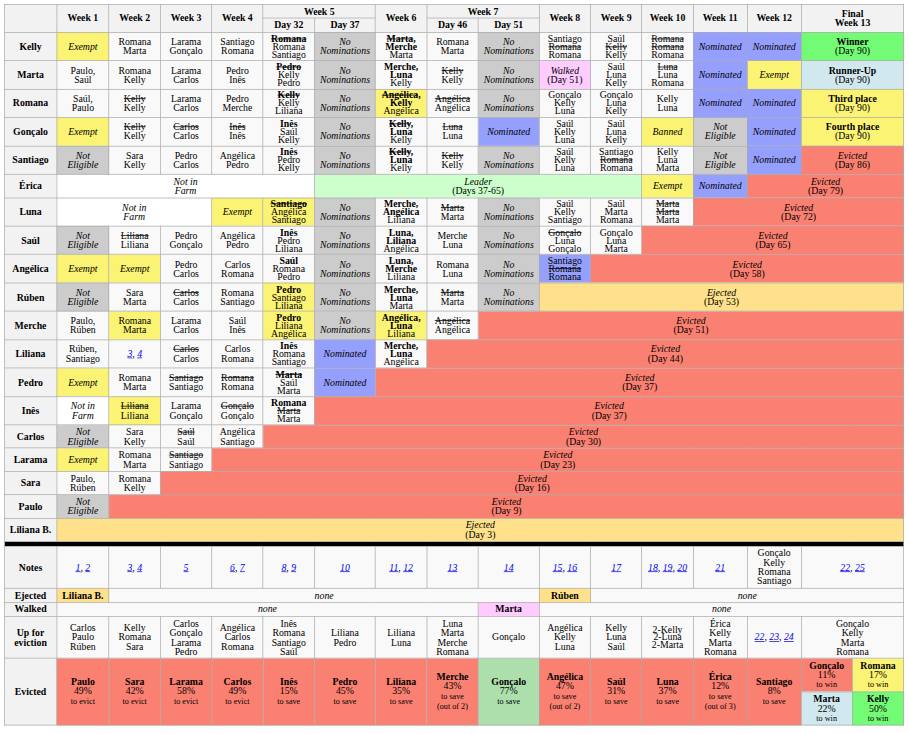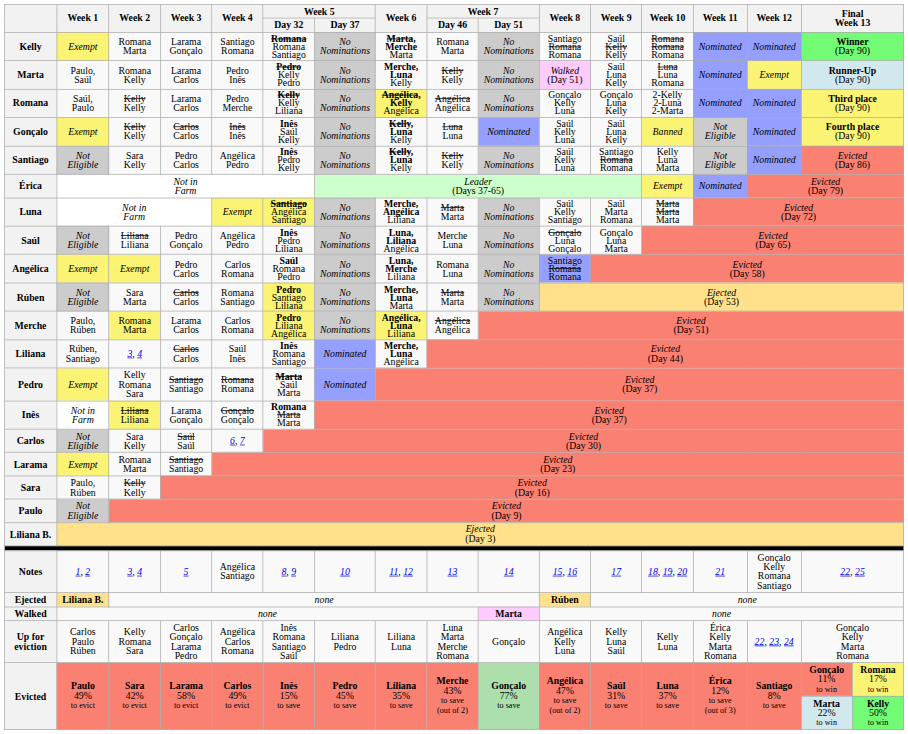 <table class="wikitable" style="text-align:center; font-size:85%; line-height:13px;">
 <tr>
 <th rowspan=2 style="width: 5%;"></th>
 <th rowspan=2 style="width: 5%;">Week 1</th>
 <th rowspan=2 style="width: 5%;">Week 2</th>
 <th rowspan=2 style="width: 5%;">Week 3</th>
 <th rowspan=2 style="width: 5%;">Week 4</th>
 <th colspan=2 style="width: 10%;">Week 5</th>
 <th rowspan=2 style="width: 5%;">Week 6</th>
 <th colspan=2 style="width: 10%;">Week 7</th>
 <th rowspan=2 style="width: 5%;">Week 8</th>
 <th rowspan=2 style="width: 5%;">Week 9</th>
 <th rowspan=2 style="width: 5%;">Week 10</th>
 <th rowspan=2 style="width: 5%;">Week 11</th>
 <th rowspan=2 style="width: 5%;">Week 12</th>
 <th colspan=2 rowspan=2 style="width: 10%;">Final<br>Week 13</th>
 </tr>
 <tr>
 <th style="width: 5%;">Day 32</th>
 <th style="width: 5%;">Day 37</th>
 <th style="width: 5%;">Day 46</th>
 <th style="width: 5%;">Day 51</th>
 </tr>
 <tr>
 <th>Kelly</th>
 <td bgcolor="FBF373"><em>Exempt</em></td>
 <td>Romana<br>Marta</td>
 <td>Larama<br>Gonçalo</td>
 <td>Santiago<br>Romana</td>
 <td style="line-height:11px"><strong><s>Romana</s></strong><br>Romana<br>Santiago</td>
 <td bgcolor="CCCCCC"><em>No<br>Nominations</em></td>
 <td style="line-height:11px"><strong><s>Marta</s>,<br>Merche</strong><br>Marta</td>
 <td>Romana<br>Marta</td>
 <td bgcolor="CCCCCC"><em>No<br>Nominations</em></td>
 <td style="line-height:11px">Santiago<br><s>Romana</s><br>Romana</td>
 <td style="line-height:11px">Saúl<br><s>Kelly</s><br>Kelly</td>
 <td style="line-height:11px"><s>Romana<br>Romana</s><br>Romana</td>
 <td bgcolor="959ffd"><em>Nominated</em></td>
 <td bgcolor="959ffd"><em>Nominated</em></td>
 <td colspan=2 bgcolor="73FB76"><strong>Winner</strong><br>(Day 90)</td>
 </tr>
 <tr>
 <th>Marta</th>
 <td>Paulo,<br>Saúl</td>
 <td>Romana<br>Kelly</td>
 <td>Larama<br>Carlos</td>
 <td>Pedro<br>Inês</td>
 <td style="line-height:11px"><strong><s>Pedro</s></strong><br>Kelly<br>Pedro</td>
 <td bgcolor="CCCCCC"><em>No<br>Nominations</em></td>
 <td style="line-height:11px"><strong>Merche,<br>Luna</strong><br>Kelly</td>
 <td><s>Kelly</s><br>Kelly</td>
 <td bgcolor="CCCCCC"><em>No<br>Nominations</em></td>
 <td bgcolor="FFCCFF"><em>Walked</em><br>(Day 51)</td>
 <td style="line-height:11px">Saúl<br>Luna<br>Kelly</td>
 <td style="line-height:11px"><s>Luna</s><br>Luna<br>Romana</td>
 <td bgcolor="959ffd"><em>Nominated</em></td>
 <td bgcolor="FBF373"><em>Exempt</em></td>
 <td colspan=2 bgcolor="D1E8EF"><strong>Runner-Up</strong><br>(Day 90)</td>
 </tr>
 <tr>
 <th>Romana</th>
 <td>Saúl,<br>Paulo</td>
 <td><s>Kelly</s><br>Kelly</td>
 <td>Larama<br>Carlos</td>
 <td>Pedro<br>Merche</td>
 <td style="line-height:11px"><strong><s>Kelly</s></strong><br>Kelly<br>Liliana</td>
 <td bgcolor="CCCCCC"><em>No<br>Nominations</em></td>
 <td bgcolor="FBF373" style="line-height:11px"><strong><s>Angélica</s>,<br>Kelly</strong><br>Angélica</td>
 <td><s>Angélica</s><br>Angélica</td>
 <td bgcolor="CCCCCC"><em>No<br>Nominations</em></td>
 <td style="line-height:11px">Gonçalo<br>Kelly<br>Luna</td>
 <td style="line-height:11px">Gonçalo<br>Luna<br>Kelly</td>
-<td>Kelly<br>Luna</td>
+<td style="line-height:11px">2-Kelly<br>2-Luna<br>2-Marta</td>
 <td bgcolor="959ffd"><em>Nominated</em></td>
 <td bgcolor="959ffd"><em>Nominated</em></td>
 <td colspan=2 bgcolor="FBF373"><strong>Third place</strong><br>(Day 90)</td>
 </tr>
 <tr>
 <th>Gonçalo</th>
 <td bgcolor="FBF373"><em>Exempt</em></td>
 <td><s>Kelly</s><br>Kelly</td>
 <td><s>Carlos</s><br>Carlos</td>
 <td><s>Inês</s><br>Inês</td>
 <td style="line-height:11px"><strong>Inês</strong><br>Saúl<br>Kelly</td>
 <td bgcolor="CCCCCC"><em>No<br>Nominations</em></td>
 <td style="line-height:11px"><strong><s>Kelly</s>,<br>Luna</strong><br>Kelly</td>
 <td><s>Luna</s><br>Luna</td>
 <td bgcolor="959ffd"><em>Nominated</em></td>
 <td style="line-height:11px">Saúl<br>Kelly<br>Luna</td>
 <td style="line-height:11px">Saúl<br>Luna<br>Kelly</td>
 <td bgcolor="FBF373"><em>Banned</em></td>
 <td bgcolor="CCCCCC"><em>Not<br>Eligible</em></td>
 <td bgcolor="959ffd"><em>Nominated</em></td>
 <td colspan=2 bgcolor="FBF373"><strong>Fourth place</strong><br>(Day 90)</td>
 </tr>
 <tr>
 <th>Santiago</th>
 <td bgcolor="CCCCCC"><em>Not<br>Eligible</em></td>
 <td>Sara<br>Kelly</td>
 <td>Pedro<br>Carlos</td>
 <td>Angélica<br>Pedro</td>
 <td style="line-height:11px"><strong>Inês</strong><br>Pedro<br>Kelly</td>
 <td bgcolor="CCCCCC"><em>No<br>Nominations</em></td>
 <td style="line-height:11px"><strong><s>Kelly</s>,<br>Luna</strong><br>Kelly</td>
 <td><s>Kelly</s><br>Kelly</td>
 <td bgcolor="CCCCCC"><em>No<br>Nominations</em></td>
 <td style="line-height:11px">Saúl<br>Kelly<br>Luna</td>
 <td style="line-height:11px">Santiago<br><s>Romana</s><br>Romana</td>
 <td style="line-height:11px">Kelly<br>Luna<br>Marta</td>
 <td bgcolor="CCCCCC"><em>Not<br>Eligible</em></td>
 <td bgcolor="959ffd"><em>Nominated</em></td>
 <td colspan=2 bgcolor="salmon"><em>Evicted</em><br>(Day 86)</td>
 </tr>
 <tr>
 <th>Érica</th>
 <td colspan=5 bgcolor="white"><em>Not in<br>Farm</em></td>
 <td colspan=6 bgcolor="#cfc"><em>Leader</em><br>(Days 37-65)</td>
 <td bgcolor="FBF373"><em>Exempt</em></td>
 <td bgcolor="959ffd"><em>Nominated</em></td>
 <td colspan=3 bgcolor="salmon"><em>Evicted</em><br>(Day 79)</td>
 </tr>
 <tr>
 <th>Luna</th>
 <td colspan=3 bgcolor="white"><em>Not in<br>Farm</em></td>
 <td bgcolor="FBF373"><em>Exempt</em></td>
 <td bgcolor="FBF373" style="line-height:11px"><strong><s>Santiago</s></strong><br>Angélica<br>Santiago</td>
 <td bgcolor="CCCCCC"><em>No<br>Nominations</em></td>
 <td style="line-height:11px"><strong>Merche,<br>Angélica</strong><br>Liliana</td>
 <td><s>Marta</s><br>Marta</td>
 <td bgcolor="CCCCCC"><em>No<br>Nominations</em></td>
 <td style="line-height:11px">Saúl<br>Kelly<br>Santiago</td>
 <td style="line-height:11px">Saúl<br>Marta<br>Romana</td>
 <td style="line-height:11px"><s>Marta<br>Marta</s><br>Marta</td>
 <td colspan=4 bgcolor="salmon"><em>Evicted</em><br>(Day 72)</td>
 </tr>
 <tr>
 <th>Saúl</th>
 <td bgcolor="CCCCCC"><em>Not<br>Eligible</em></td>
 <td><s>Liliana</s><br>Liliana</td>
 <td>Pedro<br>Gonçalo</td>
 <td>Angélica<br>Pedro</td>
 <td style="line-height:11px"><strong>Inês</strong><br>Pedro<br>Liliana</td>
 <td bgcolor="CCCCCC"><em>No<br>Nominations</em></td>
 <td style="line-height:11px"><strong>Luna,<br>Liliana</strong><br>Angélica</td>
 <td>Merche<br>Luna</td>
 <td bgcolor="CCCCCC"><em>No<br>Nominations</em></td>
 <td style="line-height:11px"><s>Gonçalo</s><br>Luna<br>Gonçalo</td>
 <td style="line-height:11px">Gonçalo<br>Luna<br>Marta</td>
 <td colspan=5 bgcolor="salmon"><em>Evicted</em><br>(Day 65)</td>
 </tr>
 <tr>
 <th>Angélica</th>
 <td bgcolor="FBF373"><em>Exempt</em></td>
 <td bgcolor="FBF373"><em>Exempt</em></td>
 <td>Pedro<br>Carlos</td>
 <td>Carlos<br>Romana</td>
 <td style="line-height:11px"><strong>Saúl</strong><br>Romana<br>Pedro</td>
 <td bgcolor="CCCCCC"><em>No<br>Nominations</em></td>
 <td style="line-height:11px"><strong>Luna,<br>Merche</strong><br>Liliana</td>
 <td>Romana<br>Luna</td>
 <td bgcolor="CCCCCC"><em>No<br>Nominations</em></td>
 <td bgcolor="959ffd" style="line-height:11px">Santiago<br><s>Romana</s><br>Romana</td>
 <td colspan=6 bgcolor="salmon"><em>Evicted</em><br>(Day 58)</td>
 </tr>
 <tr>
 <th>Rúben</th>
 <td bgcolor="CCCCCC"><em>Not<br>Eligible</em></td>
 <td>Sara<br>Marta</td>
 <td><s>Carlos</s><br>Carlos</td>
 <td>Romana<br>Santiago</td>
 <td bgcolor="FBF373" style="line-height:11px"><strong>Pedro</strong><br>Santiago<br>Liliana</td>
 <td bgcolor="CCCCCC"><em>No<br>Nominations</em></td>
 <td style="line-height:11px"><strong>Merche,<br>Luna</strong><br>Marta</td>
 <td><s>Marta</s><br>Marta</td>
 <td bgcolor="CCCCCC"><em>No<br>Nominations</em></td>
 <td colspan=7 bgcolor="ffe08b"><em>Ejected</em><br>(Day 53)</td>
 </tr>
 <tr>
 <th>Merche</th>
 <td>Paulo,<br>Rúben</td>
 <td bgcolor="FBF373">Romana<br>Marta</td>
 <td>Larama<br>Carlos</td>
-<td>Saúl<br>Inês</td>
+<td>Carlos<br>Romana</td>
 <td bgcolor="FBF373" style="line-height:11px"><strong>Pedro</strong><br>Liliana<br>Angélica</td>
 <td bgcolor="CCCCCC"><em>No<br>Nominations</em></td>
 <td bgcolor="FBF373" style="line-height:11px"><strong>Angélica,<br>Luna</strong><br>Liliana</td>
 <td><s>Angélica</s><br>Angélica</td>
 <td colspan=8 bgcolor="salmon"><em>Evicted</em><br>(Day 51)</td>
 </tr>
 <tr>
 <th>Liliana</th>
 <td>Rúben,<br>Santiago</td>
 <td><em><a href='#'>3</a>, <a href='#'>4</a></em></td>
 <td><s>Carlos</s><br>Carlos</td>
-<td>Carlos<br>Romana</td>
+<td>Saúl<br>Inês</td>
 <td style="line-height:11px"><strong>Inês</strong><br>Romana<br>Santiago</td>
 <td bgcolor="959ffd"><em>Nominated</em></td>
 <td style="line-height:11px"><strong>Merche,<br>Luna</strong><br>Angélica</td>
 <td colspan=9 bgcolor="salmon"><em>Evicted</em><br>(Day 44)</td>
 </tr>
 <tr>
 <th>Pedro</th>
 <td bgcolor="FBF373"><em>Exempt</em></td>
-<td>Romana<br>Marta</td>
+<td>Kelly<br>Romana<br>Sara</td>
 <td><s>Santiago</s><br>Santiago</td>
 <td><s>Romana</s><br>Romana</td>
 <td style="line-height:11px"><strong><s>Marta</s></strong><br>Saúl<br>Marta</td>
 <td bgcolor="959ffd"><em>Nominated</em></td>
 <td colspan=10 bgcolor="salmon"><em>Evicted</em><br>(Day 37)</td>
 </tr>
 <tr>
 <th>Inês</th>
 <td bgcolor="white"><em>Not in<br>Farm</em></td>
 <td bgcolor="FBF373"><s>Liliana</s><br>Liliana</td>
 <td>Larama<br>Gonçalo</td>
 <td><s>Gonçalo</s><br>Gonçalo</td>
 <td style="line-height:11px"><strong>Romana</strong><br><s>Marta</s><br>Marta</td>
 <td colspan=11 bgcolor="salmon"><em>Evicted</em><br>(Day 37)</td>
 </tr>
 <tr>
 <th>Carlos</th>
 <td bgcolor="CCCCCC"><em>Not<br>Eligible</em></td>
 <td>Sara<br>Kelly</td>
 <td><s>Saúl</s><br>Saúl</td>
-<td>Angélica<br>Santiago</td>
+<td><em><a href='#'>6</a>, <a href='#'>7</a></em></td>
 <td colspan=12 bgcolor="salmon"><em>Evicted</em><br>(Day 30)</td>
 </tr>
 <tr>
 <th>Larama</th>
 <td bgcolor="FBF373"><em>Exempt</em></td>
 <td>Romana<br>Marta</td>
 <td><s>Santiago</s><br>Santiago</td>
 <td colspan=13 bgcolor="salmon"><em>Evicted</em><br>(Day 23)</td>
 </tr>
 <tr>
 <th>Sara</th>
 <td>Paulo,<br>Rúben</td>
-<td>Romana<br>Kelly</td>
+<td><s>Kelly</s><br>Kelly</td>
 <td colspan=14 bgcolor="salmon"><em>Evicted</em><br>(Day 16)</td>
 </tr>
 <tr>
 <th>Paulo</th>
 <td bgcolor="CCCCCC"><em>Not<br>Eligible</em></td>
 <td colspan=15 bgcolor="salmon"><em>Evicted</em><br>(Day 9)</td>
 </tr>
 <tr>
 <th nowrap>Liliana B.</th>
 <td colspan=16 bgcolor="ffe08b"><em>Ejected</em><br>(Day 3)</td>
 </tr>
 <tr>
 <th style="background:#000;" colspan="17"></th>
 </tr>
 <tr>
 <th>Notes</th>
 <td><em><a href='#'>1</a>, <a href='#'>2</a></em></td>
 <td><em><a href='#'>3</a>, <a href='#'>4</a></em></td>
 <td><em><a href='#'>5</a></em></td>
-<td><em><a href='#'>6</a>, <a href='#'>7</a></em></td>
+<td>Angélica<br>Santiago</td>
 <td><em><a href='#'>8</a>, <a href='#'>9</a></em></td>
 <td><em><a href='#'>10</a></em></td>
 <td><em><a href='#'>11</a>, <a href='#'>12</a></em></td>
 <td><em><a href='#'>13</a></em></td>
 <td><em><a href='#'>14</a></em></td>
 <td><em><a href='#'>15</a>, <a href='#'>16</a></em></td>
 <td><em><a href='#'>17</a></em></td>
 <td nowrap><em><a href='#'>18</a>, <a href='#'>19</a>, <a href='#'>20</a></em></td>
 <td><em><a href='#'>21</a></em></td>
 <td>Gonçalo<br>Kelly<br>Romana<br>Santiago</td>
 <td colspan=2><em><a href='#'>22</a>, <a href='#'>25</a></em></td>
 </tr>
 <tr>
 <th>Ejected</th>
 <td nowrap bgcolor="ffe08b"><strong>Liliana B.</strong></td>
 <td colspan=8><em>none</em></td>
 <td bgcolor="ffe08b"><strong>Rúben</strong></td>
 <td colspan=6><em>none</em></td>
 </tr>
 <tr>
 <th>Walked</th>
 <td colspan=8><em>none</em></td>
 <td bgcolor="FFCCFF"><strong>Marta</strong></td>
 <td colspan=7><em>none</em></td>
 </tr>
 <tr>
 <th>Up for<br>eviction</th>
 <td>Carlos<br>Paulo<br>Rúben</td>
 <td>Kelly<br>Romana<br>Sara</td>
 <td>Carlos<br>Gonçalo<br>Larama<br>Pedro</td>
 <td>Angélica<br>Carlos<br>Romana</td>
 <td>Inês<br>Romana<br>Santiago<br>Saúl</td>
 <td>Liliana<br>Pedro</td>
 <td>Liliana<br>Luna</td>
 <td>Luna<br>Marta<br>Merche<br>Romana</td>
 <td>Gonçalo</td>
 <td>Angélica<br>Kelly<br>Luna</td>
 <td>Kelly<br>Luna<br>Saúl</td>
-<td style="line-height:11px">2-Kelly<br>2-Luna<br>2-Marta</td>
+<td>Kelly<br>Luna</td>
 <td>Érica<br>Kelly<br>Marta<br>Romana</td>
 <td><em><a href='#'>22</a>, <a href='#'>23</a>, <a href='#'>24</a></em></td>
 <td colspan=2>Gonçalo<br>Kelly<br>Marta<br>Romana</td>
 </tr>
 <tr>
 <th rowspan=2>Evicted</th>
 <td rowspan=2 bgcolor="salmon"><strong>Paulo</strong><br>49%<br><small>to evict</small></td>
 <td rowspan=2 bgcolor="salmon"><strong>Sara</strong><br>42%<br><small>to evict</small></td>
 <td rowspan=2 bgcolor="salmon"><strong>Larama</strong><br>58%<br><small>to evict</small></td>
 <td rowspan=2 bgcolor="salmon"><strong>Carlos</strong><br>49%<br><small>to evict</small></td>
 <td rowspan=2 bgcolor="salmon"><strong>Inês</strong><br>15%<br><small>to save</small></td>
 <td rowspan=2 bgcolor="salmon"><strong>Pedro</strong><br>45%<br><small>to save</small></td>
 <td rowspan=2 bgcolor="salmon"><strong>Liliana</strong><br>35%<br><small>to save</small></td>
 <td rowspan=2 bgcolor="salmon"><strong>Merche</strong><br>43%<br><small>to save<br>(out of 2)</small></td>
 <td rowspan=2 bgcolor="addfad"><strong>Gonçalo</strong><br>77%<br><small>to save</small></td>
 <td rowspan=2 bgcolor="salmon"><strong>Angélica</strong><br>47%<br><small>to save<br>(out of 2)</small></td>
 <td rowspan=2 bgcolor="salmon"><strong>Saúl</strong><br>31%<br><small>to save</small></td>
 <td rowspan=2 bgcolor="salmon"><strong>Luna</strong><br>37%<br><small>to save</small></td>
 <td rowspan=2 bgcolor="salmon"><strong>Érica</strong><br>12%<br><small>to save<br>(out of 3)</small></td>
 <td rowspan=2 bgcolor="salmon"><strong> Santiago</strong><br>8%<br><small>to save</small></td>
 <td bgcolor="salmon"><strong>Gonçalo</strong><br>11%<br><small>to win</small></td>
 <td bgcolor="FBF373"><strong>Romana</strong><br>17%<br><small>to win</small></td>
 </tr>
 <tr>
 <td bgcolor="D1E8EF"><strong>Marta</strong><br>22%<br><small>to win</small></td>
 <td bgcolor="73FB76"><strong>Kelly</strong><br>50%<br><small>to win</small></td>
 </tr>
 </table>
